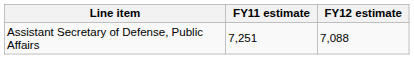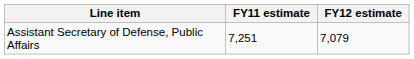 <table class="wikitable">
 <tr>
 <th scope="col" style="width:300px;">Line item</th>
 <th scope="col" style="width:120px;">FY11 estimate</th>
 <th scope="col" style="width:120px;">FY12 estimate</th>
 </tr>
 <tr>
 <td>Assistant Secretary of Defense, Public Affairs</td>
 <td>7,251</td>
-<td>7,088</td>
+<td>7,079</td>
 </tr>
 </table>
